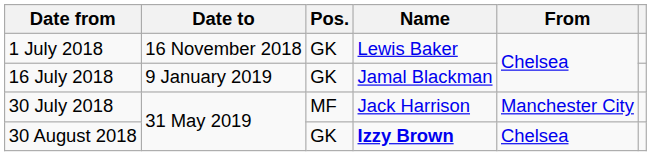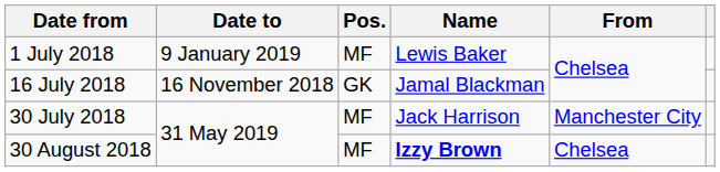 <table class="wikitable">
 <tr>
 <th>Date from</th>
 <th>Date to</th>
 <th>Pos.</th>
 <th>Name</th>
 <th>From</th>
 <th></th>
 </tr>
 <tr>
 <td>1 July 2018</td>
-<td>16 November 2018</td>
-<td>GK</td>
+<td>9 January 2019</td>
+<td>MF</td>
 <td> <a href='#'>Lewis Baker</a></td>
 <td rowspan="2"> <a href='#'>Chelsea</a></td>
 <td></td>
 </tr>
 <tr>
 <td>16 July 2018</td>
-<td>9 January 2019</td>
+<td>16 November 2018</td>
 <td>GK</td>
 <td> <a href='#'>Jamal Blackman</a></td>
 <td></td>
 </tr>
 <tr>
 <td>30 July 2018</td>
 <td rowspan="2">31 May 2019</td>
 <td>MF</td>
 <td> <a href='#'>Jack Harrison</a></td>
 <td> <a href='#'>Manchester City</a></td>
 <td></td>
 </tr>
 <tr>
 <td>30 August 2018</td>
-<td>GK</td>
+<td>MF</td>
 <td><strong> <a href='#'>Izzy Brown</a></strong></td>
 <td rowspan="2"> <a href='#'>Chelsea</a></td>
 <td></td>
 </tr>
 </table>
